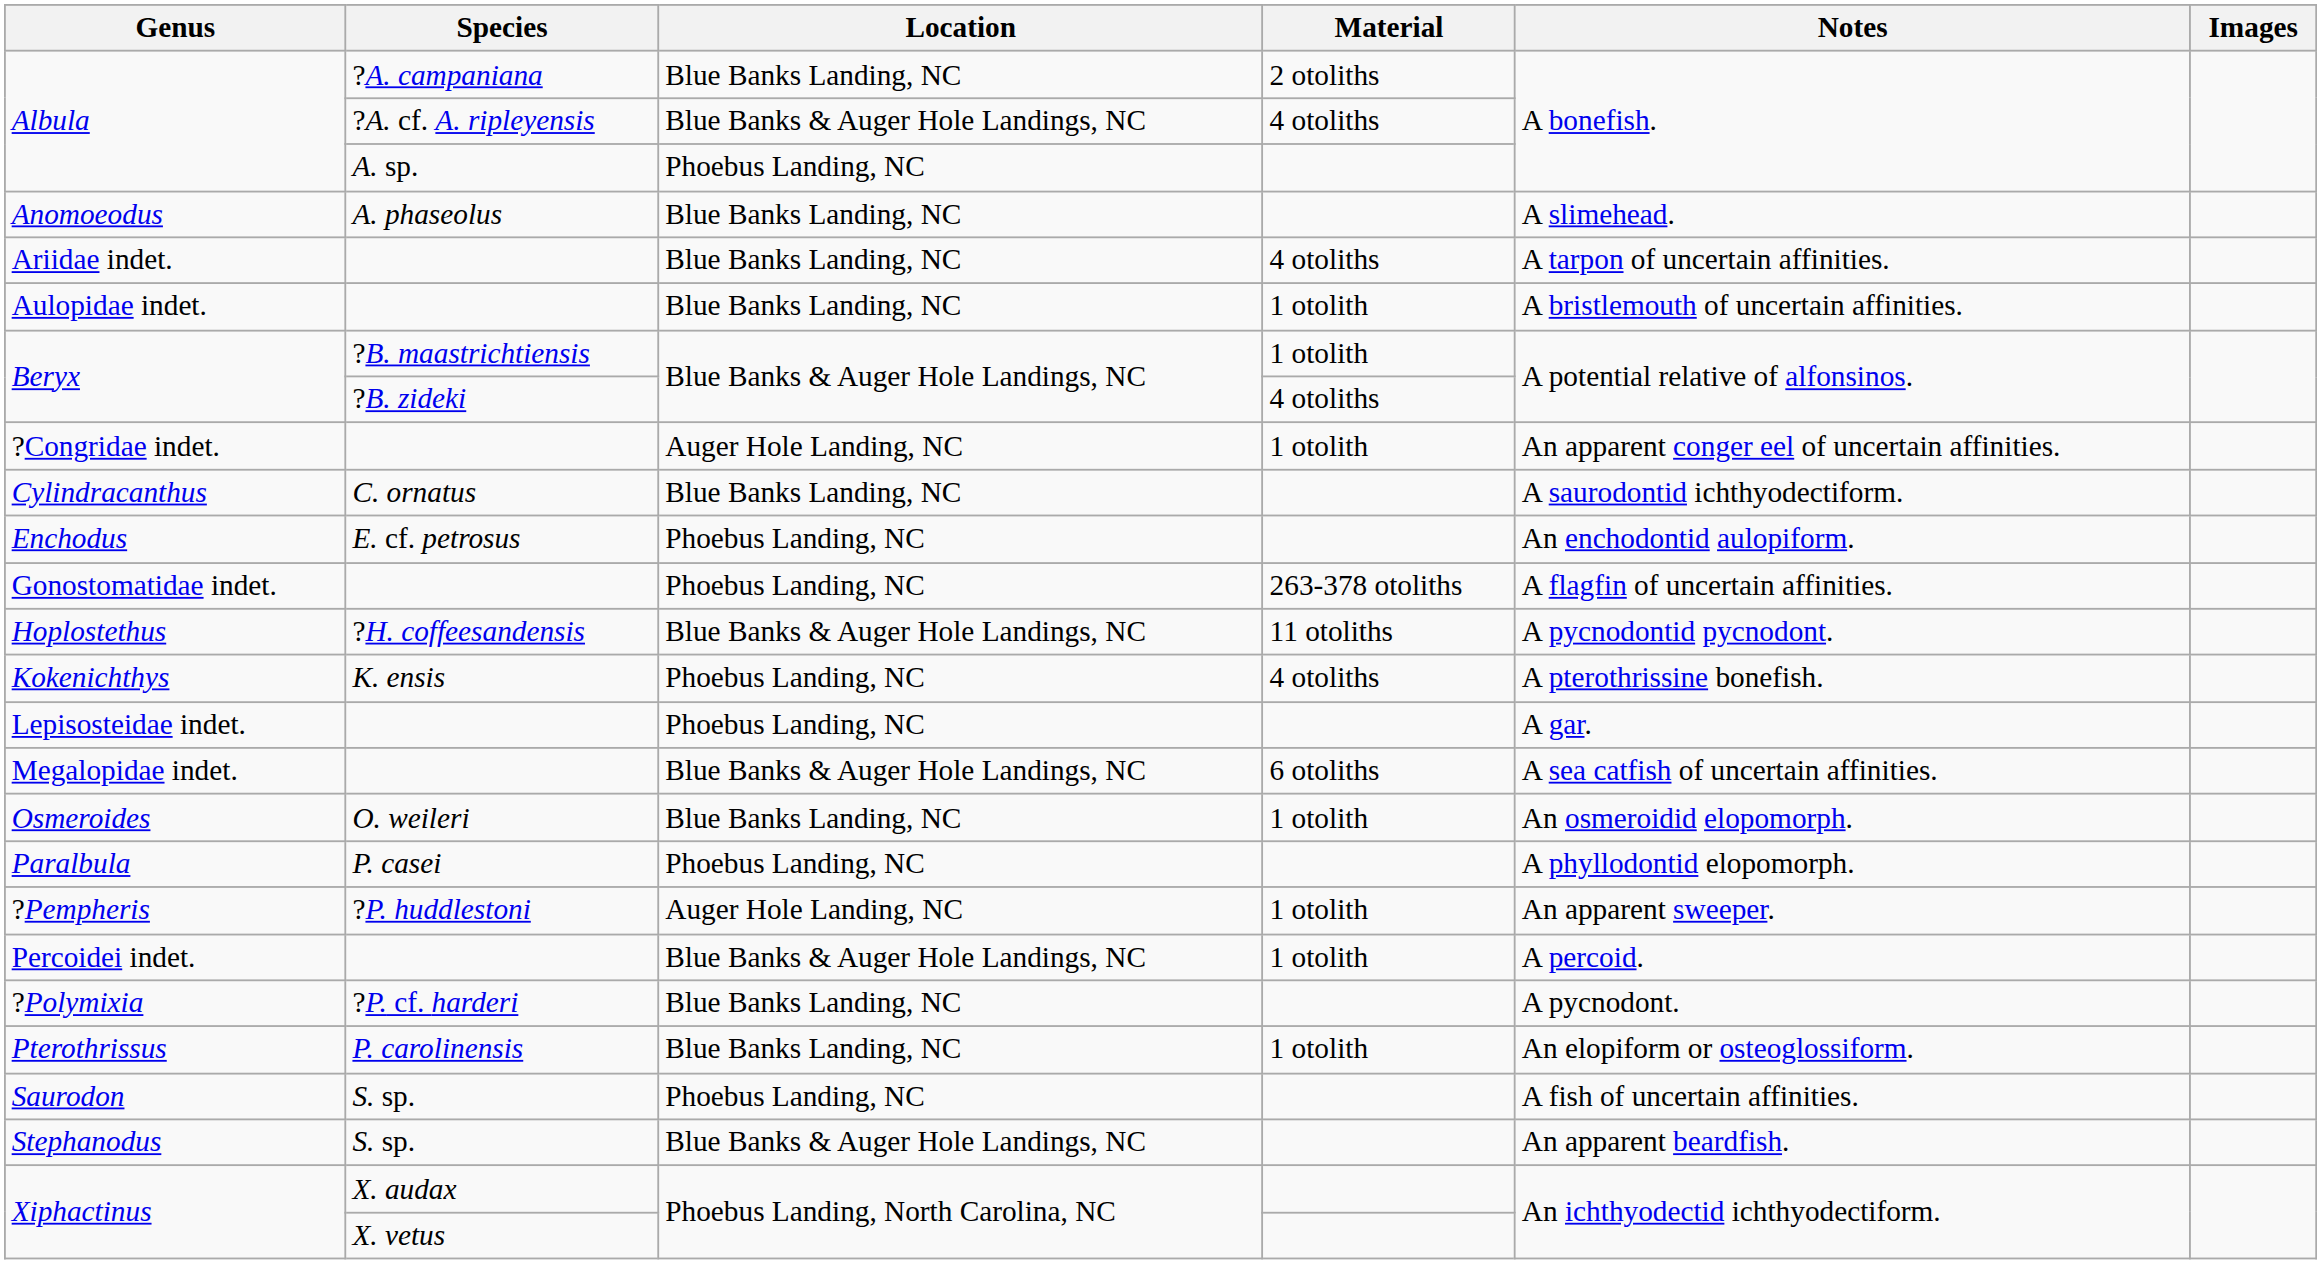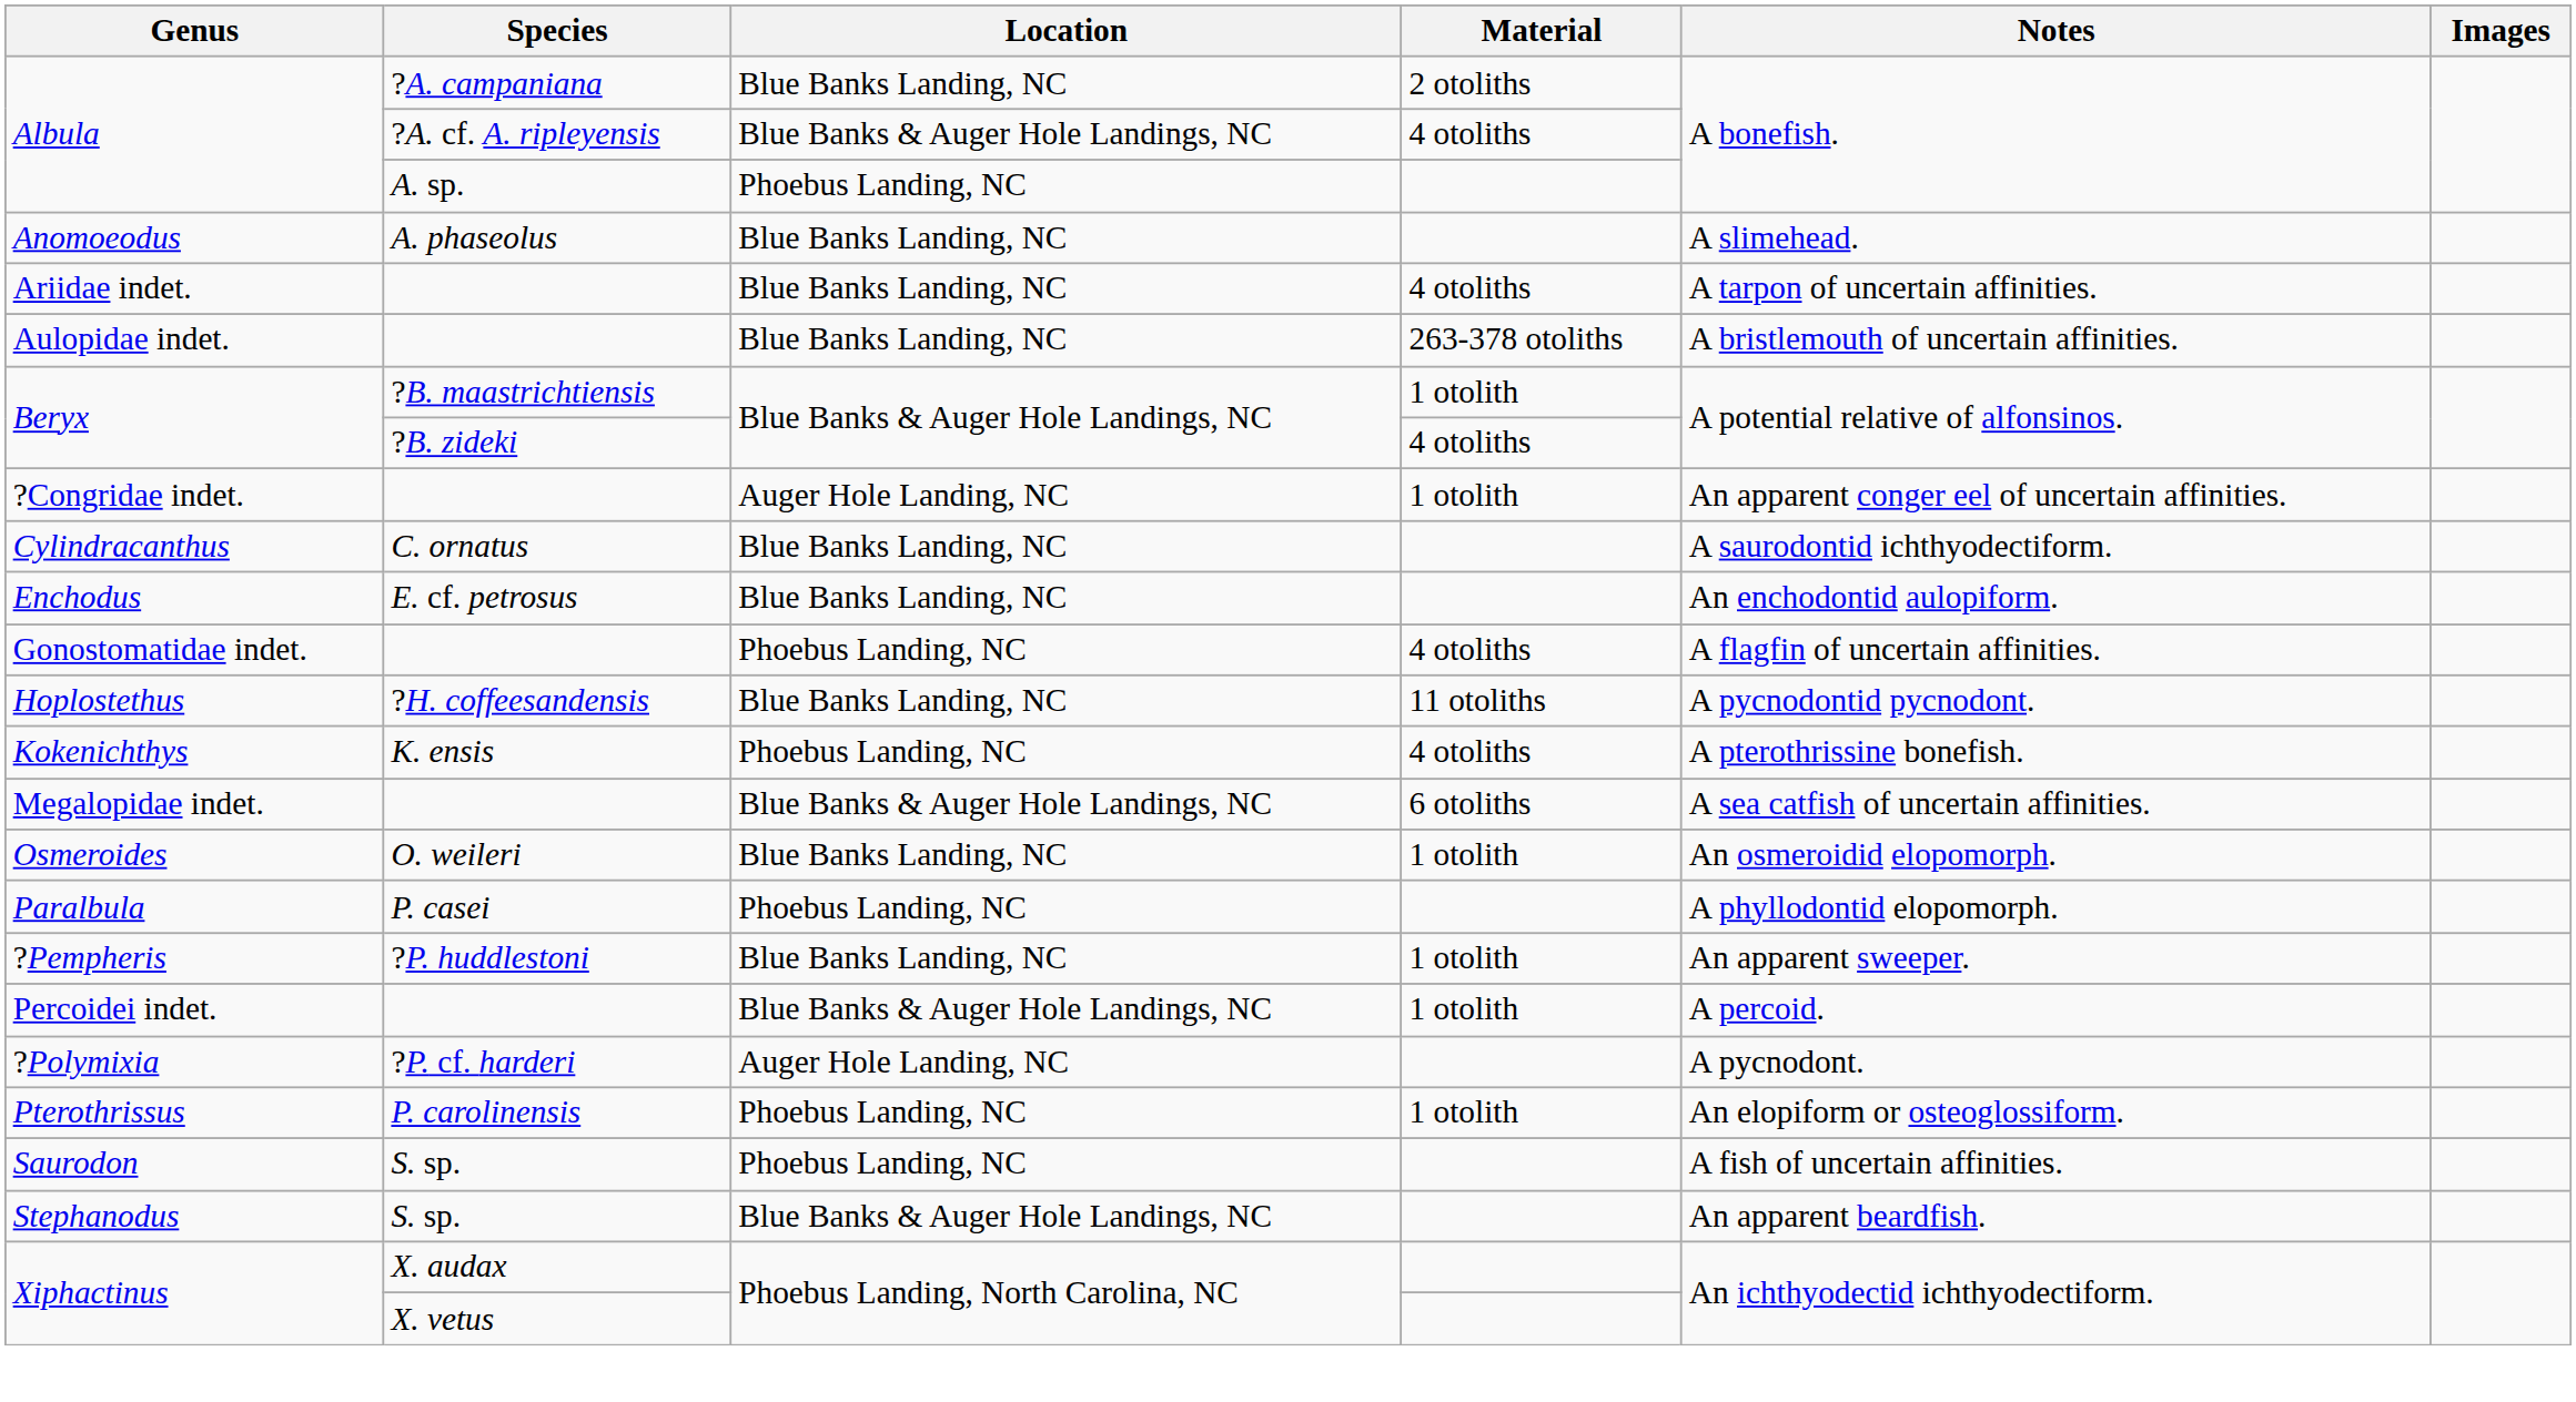 <table class="wikitable" align="center" width="100%">
 <tr>
 <th>Genus</th>
 <th>Species</th>
 <th>Location</th>
 <th>Material</th>
 <th>Notes</th>
 <th>Images</th>
 </tr>
 <tr>
 <td rowspan="3"><em><a href='#'>Albula</a></em></td>
 <td>?<em><a href='#'>A. campaniana</a></em></td>
 <td>Blue Banks Landing, NC</td>
 <td>2 otoliths</td>
 <td rowspan="3">A <a href='#'>bonefish</a>.</td>
 <td rowspan="3"></td>
 </tr>
 <tr>
 <td>?<em>A.</em> cf. <em><a href='#'>A. ripleyensis</a></em></td>
 <td>Blue Banks & Auger Hole Landings, NC</td>
 <td>4 otoliths</td>
 </tr>
 <tr>
 <td><em>A.</em> sp.</td>
 <td>Phoebus Landing, NC</td>
 <td></td>
 </tr>
 <tr>
 <td><em><a href='#'>Anomoeodus</a></em></td>
 <td><em>A. phaseolus</em></td>
 <td>Blue Banks Landing, NC</td>
 <td></td>
 <td>A <a href='#'>slimehead</a>.</td>
 <td></td>
 </tr>
 <tr>
 <td><a href='#'>Ariidae</a> indet.</td>
 <td></td>
 <td>Blue Banks Landing, NC</td>
 <td>4 otoliths</td>
 <td>A <a href='#'>tarpon</a> of uncertain affinities.</td>
 <td></td>
 </tr>
 <tr>
 <td><a href='#'>Aulopidae</a> indet.</td>
 <td></td>
 <td>Blue Banks Landing, NC</td>
-<td>1 otolith</td>
+<td>263-378 otoliths</td>
 <td>A <a href='#'>bristlemouth</a> of uncertain affinities.</td>
 <td></td>
 </tr>
 <tr>
 <td rowspan="2"><em><a href='#'>Beryx</a></em></td>
 <td>?<em><a href='#'>B. maastrichtiensis</a></em></td>
 <td rowspan="2">Blue Banks & Auger Hole Landings, NC</td>
 <td>1 otolith</td>
 <td rowspan="2">A potential relative of <a href='#'>alfonsinos</a>.</td>
 <td rowspan="2"></td>
 </tr>
 <tr>
 <td>?<em><a href='#'>B. zideki</a></em></td>
 <td>4 otoliths</td>
 </tr>
 <tr>
 <td>?<a href='#'>Congridae</a> indet.</td>
 <td></td>
 <td>Auger Hole Landing, NC</td>
 <td>1 otolith</td>
 <td>An apparent <a href='#'>conger eel</a> of uncertain affinities.</td>
 <td></td>
 </tr>
 <tr>
 <td><em><a href='#'>Cylindracanthus</a></em></td>
 <td><em>C. ornatus</em></td>
 <td>Blue Banks Landing, NC</td>
 <td></td>
 <td>A <a href='#'>saurodontid</a> ichthyodectiform.</td>
 <td></td>
 </tr>
 <tr>
 <td><em><a href='#'>Enchodus</a></em></td>
 <td><em>E.</em> cf. <em>petrosus</em></td>
-<td>Phoebus Landing, NC</td>
+<td>Blue Banks Landing, NC</td>
 <td></td>
 <td>An <a href='#'>enchodontid</a> <a href='#'>aulopiform</a>.</td>
 <td></td>
 </tr>
 <tr>
 <td><a href='#'>Gonostomatidae</a> indet.</td>
 <td></td>
 <td>Phoebus Landing, NC</td>
-<td>263-378 otoliths</td>
+<td>4 otoliths</td>
 <td>A <a href='#'>flagfin</a> of uncertain affinities.</td>
 <td></td>
 </tr>
 <tr>
 <td><em><a href='#'>Hoplostethus</a></em></td>
 <td>?<em><a href='#'>H. coffeesandensis</a></em></td>
-<td>Blue Banks & Auger Hole Landings, NC</td>
+<td>Blue Banks Landing, NC</td>
 <td>11 otoliths</td>
 <td>A <a href='#'>pycnodontid</a> <a href='#'>pycnodont</a>.</td>
 <td></td>
 </tr>
 <tr>
 <td><em><a href='#'>Kokenichthys</a></em></td>
 <td><em>K. ensis</em></td>
 <td>Phoebus Landing, NC</td>
 <td>4 otoliths</td>
 <td>A <a href='#'>pterothrissine</a> bonefish.</td>
-<td></td>
-</tr>
-<tr>
-<td><a href='#'>Lepisosteidae</a> indet.</td>
-<td></td>
-<td>Phoebus Landing, NC</td>
-<td></td>
-<td>A <a href='#'>gar</a>.</td>
 <td></td>
 </tr>
 <tr>
 <td><a href='#'>Megalopidae</a> indet.</td>
 <td></td>
 <td>Blue Banks & Auger Hole Landings, NC</td>
 <td>6 otoliths</td>
 <td>A <a href='#'>sea catfish</a> of uncertain affinities.</td>
 <td></td>
 </tr>
 <tr>
 <td><em><a href='#'>Osmeroides</a></em></td>
 <td><em>O. weileri</em></td>
 <td>Blue Banks Landing, NC</td>
 <td>1 otolith</td>
 <td>An <a href='#'>osmeroidid</a> <a href='#'>elopomorph</a>.</td>
 <td></td>
 </tr>
 <tr>
 <td><em><a href='#'>Paralbula</a></em></td>
 <td><em>P. casei</em></td>
 <td>Phoebus Landing, NC</td>
 <td></td>
 <td>A <a href='#'>phyllodontid</a> elopomorph.</td>
 <td></td>
 </tr>
 <tr>
 <td>?<em><a href='#'>Pempheris</a></em></td>
 <td>?<em><a href='#'>P. huddlestoni</a></em></td>
-<td>Auger Hole Landing, NC</td>
+<td>Blue Banks Landing, NC</td>
 <td>1 otolith</td>
 <td>An apparent <a href='#'>sweeper</a>.</td>
 <td></td>
 </tr>
 <tr>
 <td><a href='#'>Percoidei</a> indet.</td>
 <td></td>
 <td>Blue Banks & Auger Hole Landings, NC</td>
 <td>1 otolith</td>
 <td>A <a href='#'>percoid</a>.</td>
 <td></td>
 </tr>
 <tr>
 <td>?<em><a href='#'>Polymixia</a></em></td>
 <td>?<a href='#'><em>P.</em> cf. <em>harderi</em></a></td>
-<td>Blue Banks Landing, NC</td>
+<td>Auger Hole Landing, NC</td>
 <td></td>
 <td>A pycnodont.</td>
 <td></td>
 </tr>
 <tr>
 <td><em><a href='#'>Pterothrissus</a></em></td>
 <td><em><a href='#'>P. carolinensis</a></em></td>
-<td>Blue Banks Landing, NC</td>
+<td>Phoebus Landing, NC</td>
 <td>1 otolith</td>
 <td>An elopiform or <a href='#'>osteoglossiform</a>.</td>
 <td></td>
 </tr>
 <tr>
 <td><em><a href='#'>Saurodon</a></em></td>
 <td><em>S.</em> sp.</td>
 <td>Phoebus Landing, NC</td>
 <td></td>
 <td>A fish of uncertain affinities.</td>
 <td></td>
 </tr>
 <tr>
 <td><em><a href='#'>Stephanodus</a></em></td>
 <td><em>S.</em> sp.</td>
 <td>Blue Banks & Auger Hole Landings, NC</td>
 <td></td>
 <td>An apparent <a href='#'>beardfish</a>.</td>
 <td></td>
 </tr>
 <tr>
 <td rowspan="2"><em><a href='#'>Xiphactinus</a></em></td>
 <td><em>X. audax</em></td>
 <td rowspan="2">Phoebus Landing, North Carolina, NC</td>
 <td></td>
 <td rowspan="2">An <a href='#'>ichthyodectid</a> ichthyodectiform.</td>
 <td rowspan="2"></td>
 </tr>
 <tr>
 <td><em>X. vetus</em></td>
 <td></td>
 </tr>
 </table>
